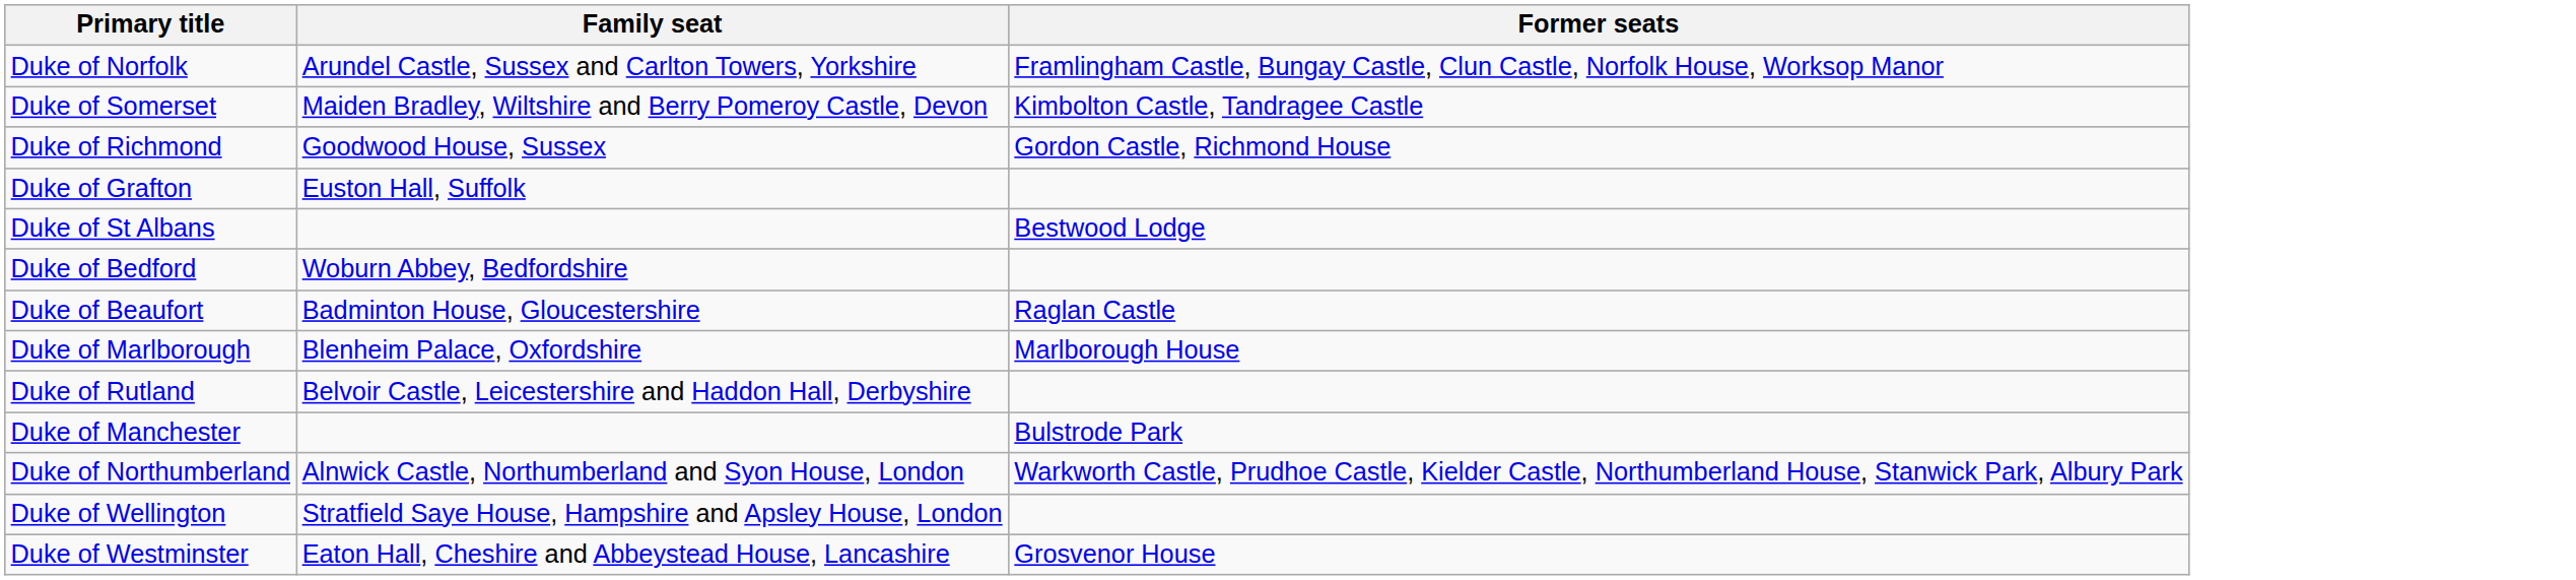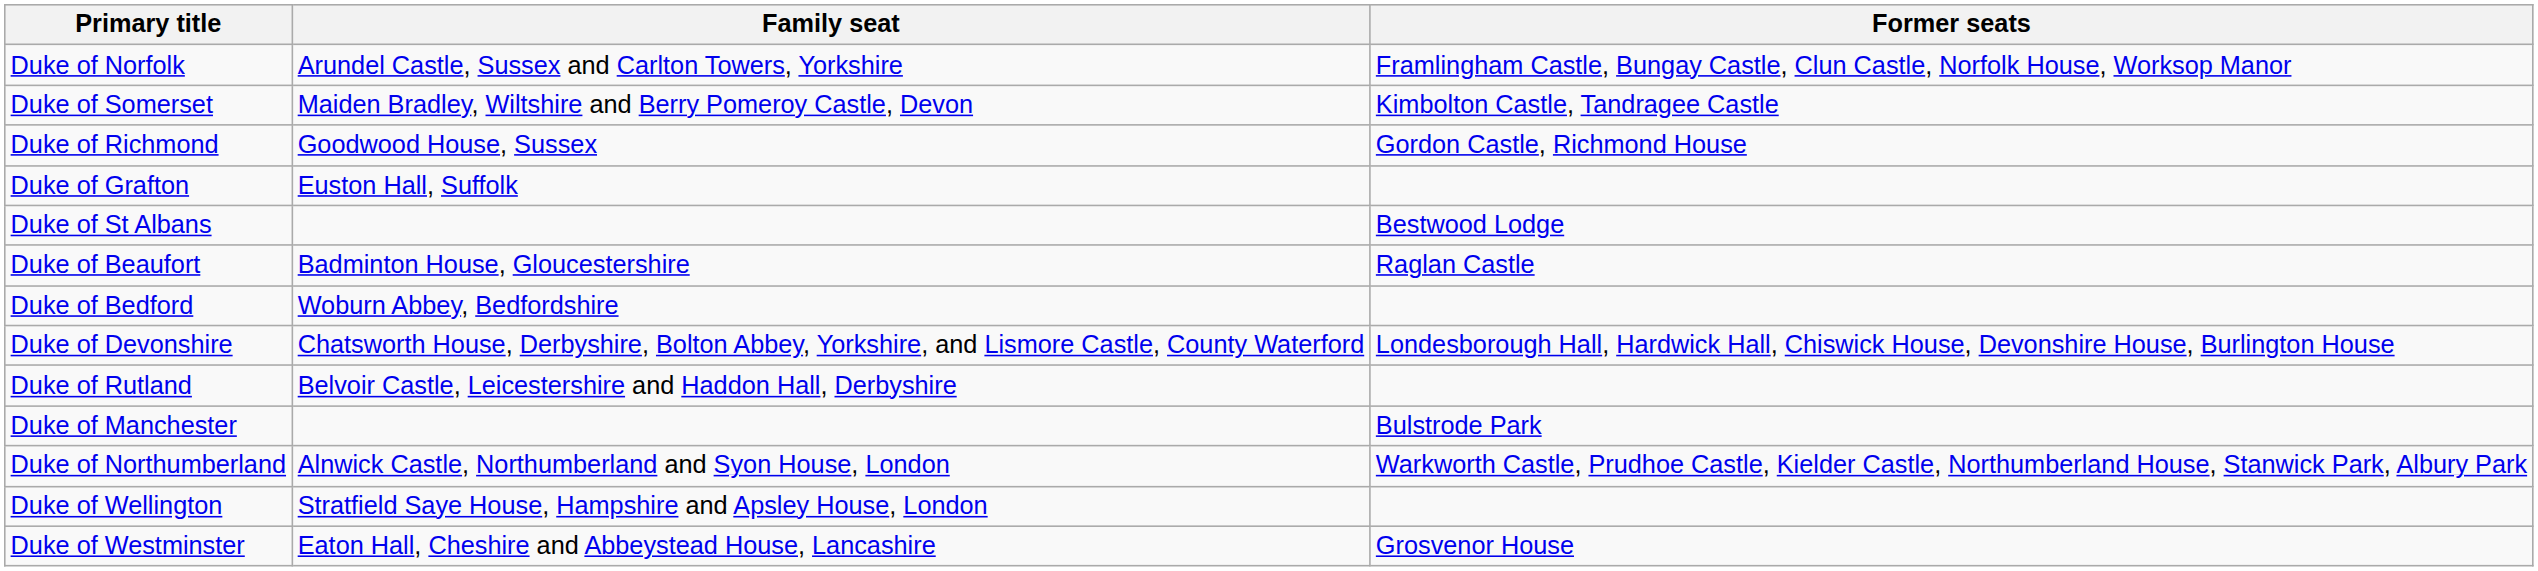 <table class="wikitable" style="text-align:left">
 <tr>
 <th>Primary title</th>
 <th>Family seat</th>
 <th>Former seats</th>
 </tr>
 <tr>
 <td><a href='#'>Duke of Norfolk</a></td>
 <td><a href='#'>Arundel Castle</a>, <a href='#'>Sussex</a> and <a href='#'>Carlton Towers</a>, <a href='#'>Yorkshire</a></td>
 <td><a href='#'>Framlingham Castle</a>, <a href='#'>Bungay Castle</a>, <a href='#'>Clun Castle</a>, <a href='#'>Norfolk House</a>, <a href='#'>Worksop Manor</a></td>
 </tr>
 <tr>
 <td><a href='#'>Duke of Somerset</a></td>
 <td><a href='#'>Maiden Bradley</a>, <a href='#'>Wiltshire</a> and <a href='#'>Berry Pomeroy Castle</a>, <a href='#'>Devon</a></td>
 <td><a href='#'>Kimbolton Castle</a>, <a href='#'>Tandragee Castle</a></td>
 </tr>
 <tr>
 <td><a href='#'>Duke of Richmond</a></td>
 <td><a href='#'>Goodwood House</a>, <a href='#'>Sussex</a></td>
 <td><a href='#'>Gordon Castle</a>, <a href='#'>Richmond House</a></td>
 </tr>
 <tr>
 <td><a href='#'>Duke of Grafton</a></td>
 <td><a href='#'>Euston Hall</a>, <a href='#'>Suffolk</a></td>
 <td></td>
 </tr>
 <tr>
 <td><a href='#'>Duke of St Albans</a></td>
 <td></td>
 <td><a href='#'>Bestwood Lodge</a></td>
 </tr>
 <tr>
+<td><a href='#'>Duke of Beaufort</a></td>
+<td><a href='#'>Badminton House</a>, <a href='#'>Gloucestershire</a></td>
+<td><a href='#'>Raglan Castle</a></td>
+</tr>
+<tr>
 <td><a href='#'>Duke of Bedford</a></td>
 <td><a href='#'>Woburn Abbey</a>, <a href='#'>Bedfordshire</a></td>
 <td></td>
 </tr>
 <tr>
-<td><a href='#'>Duke of Beaufort</a></td>
-<td><a href='#'>Badminton House</a>, <a href='#'>Gloucestershire</a></td>
-<td><a href='#'>Raglan Castle</a></td>
-</tr>
-<tr>
-<td><a href='#'>Duke of Marlborough</a></td>
-<td><a href='#'>Blenheim Palace</a>, <a href='#'>Oxfordshire</a></td>
-<td><a href='#'>Marlborough House</a></td>
+<td><a href='#'>Duke of Devonshire</a></td>
+<td><a href='#'>Chatsworth House</a>, <a href='#'>Derbyshire</a>, <a href='#'>Bolton Abbey</a>, <a href='#'>Yorkshire</a>, and <a href='#'>Lismore Castle</a>, <a href='#'>County Waterford</a></td>
+<td><a href='#'>Londesborough Hall</a>, <a href='#'>Hardwick Hall</a>, <a href='#'>Chiswick House</a>, <a href='#'>Devonshire House</a>, <a href='#'>Burlington House</a></td>
 </tr>
 <tr>
 <td><a href='#'>Duke of Rutland</a></td>
 <td><a href='#'>Belvoir Castle</a>, <a href='#'>Leicestershire</a> and <a href='#'>Haddon Hall</a>, <a href='#'>Derbyshire</a></td>
 <td></td>
 </tr>
 <tr>
 <td><a href='#'>Duke of Manchester</a></td>
 <td></td>
 <td><a href='#'>Bulstrode Park</a></td>
 </tr>
 <tr>
 <td><a href='#'>Duke of Northumberland</a></td>
 <td><a href='#'>Alnwick Castle</a>, <a href='#'>Northumberland</a> and <a href='#'>Syon House</a>, <a href='#'>London</a></td>
 <td><a href='#'>Warkworth Castle</a>, <a href='#'>Prudhoe Castle</a>, <a href='#'>Kielder Castle</a>, <a href='#'>Northumberland House</a>, <a href='#'>Stanwick Park</a>, <a href='#'>Albury Park</a></td>
 </tr>
 <tr>
 <td><a href='#'>Duke of Wellington</a></td>
 <td><a href='#'>Stratfield Saye House</a>, <a href='#'>Hampshire</a> and <a href='#'>Apsley House</a>, <a href='#'>London</a></td>
 <td></td>
 </tr>
 <tr>
 <td><a href='#'>Duke of Westminster</a></td>
 <td><a href='#'>Eaton Hall</a>, <a href='#'>Cheshire</a> and <a href='#'>Abbeystead House</a>, <a href='#'>Lancashire</a></td>
 <td><a href='#'>Grosvenor House</a></td>
 </tr>
 </table>
